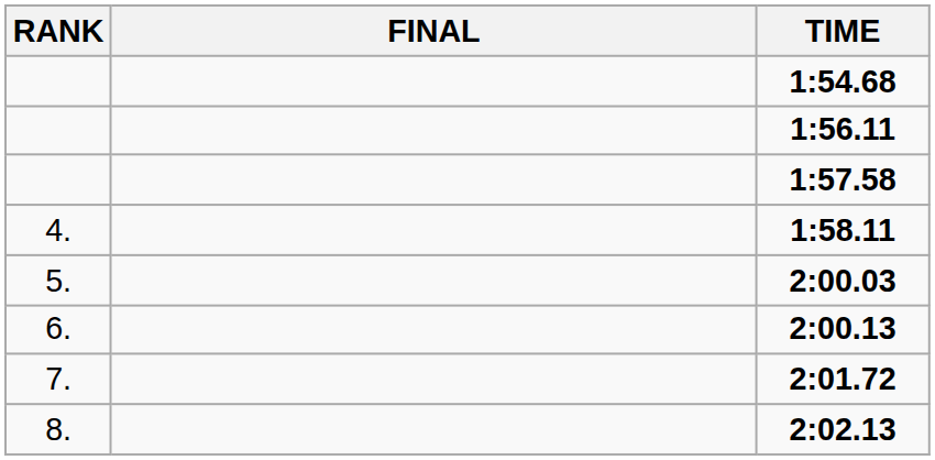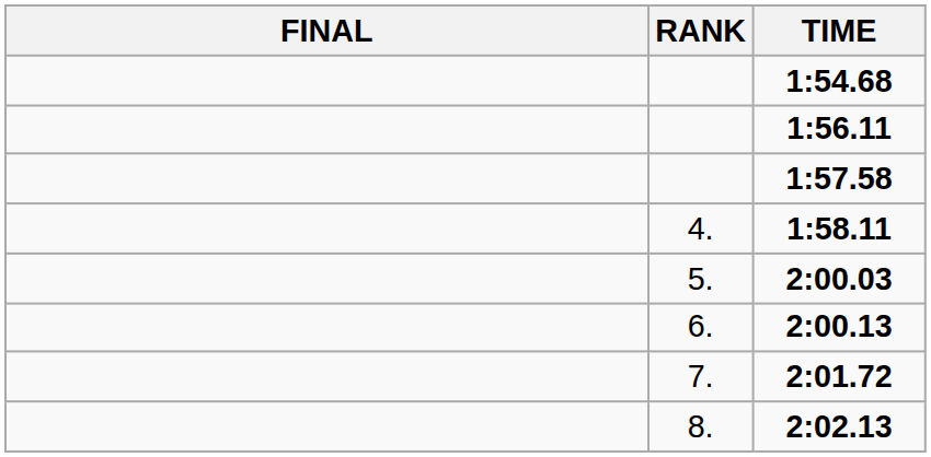 <table class="wikitable" style="border-collapse: collapse; font-size: 90%;">
 <tr>
+<th style="width: 20em">FINAL</th>
 <th>RANK</th>
-<th style="width: 20em">FINAL</th>
 <th style="width: 5em">TIME</th>
 </tr>
 <tr>
+<td></td>
 <td align="center"></td>
-<td></td>
 <td align="center"><strong>1:54.68</strong></td>
 </tr>
 <tr>
+<td></td>
 <td align="center"></td>
-<td></td>
 <td align="center"><strong>1:56.11</strong></td>
 </tr>
 <tr>
+<td></td>
 <td align="center"></td>
-<td></td>
 <td align="center"><strong>1:57.58</strong></td>
 </tr>
 <tr>
+<td></td>
 <td align="center">4.</td>
-<td></td>
 <td align="center"><strong>1:58.11</strong></td>
 </tr>
 <tr>
+<td></td>
 <td align="center">5.</td>
-<td></td>
 <td align="center"><strong>2:00.03</strong></td>
 </tr>
 <tr>
+<td></td>
 <td align="center">6.</td>
-<td></td>
 <td align="center"><strong>2:00.13</strong></td>
 </tr>
 <tr>
+<td></td>
 <td align="center">7.</td>
-<td></td>
 <td align="center"><strong>2:01.72</strong></td>
 </tr>
 <tr>
+<td></td>
 <td align="center">8.</td>
-<td></td>
 <td align="center"><strong>2:02.13</strong></td>
 </tr>
 </table>
